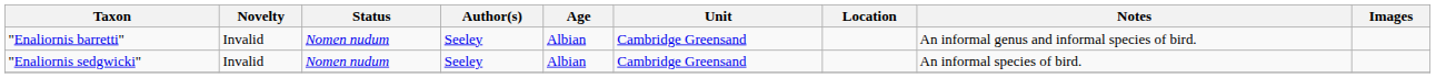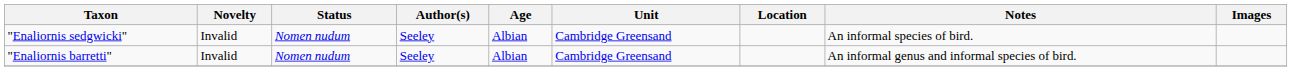 <table class="wikitable sortable" align="center" width="100%">
 <tr>
 <th>Taxon</th>
 <th>Novelty</th>
 <th>Status</th>
 <th>Author(s)</th>
 <th>Age</th>
 <th>Unit</th>
 <th>Location</th>
 <th>Notes</th>
 <th>Images</th>
 </tr>
 <tr>
+<td>"<a href='#'>Enaliornis sedgwicki</a>"</td>
+<td>Invalid</td>
+<td><em><a href='#'>Nomen nudum</a></em></td>
+<td><a href='#'>Seeley</a></td>
+<td><a href='#'>Albian</a></td>
+<td><a href='#'>Cambridge Greensand</a></td>
+<td></td>
+<td>An informal species of bird.</td>
+<td></td>
+</tr>
+<tr>
 <td>"<a href='#'>Enaliornis barretti</a>"</td>
 <td>Invalid</td>
 <td><em><a href='#'>Nomen nudum</a></em></td>
 <td><a href='#'>Seeley</a></td>
 <td><a href='#'>Albian</a></td>
 <td><a href='#'>Cambridge Greensand</a></td>
 <td></td>
 <td>An informal genus and informal species of bird.</td>
 <td></td>
 </tr>
 <tr>
-<td>"<a href='#'>Enaliornis sedgwicki</a>"</td>
-<td>Invalid</td>
-<td><em><a href='#'>Nomen nudum</a></em></td>
-<td><a href='#'>Seeley</a></td>
-<td><a href='#'>Albian</a></td>
-<td><a href='#'>Cambridge Greensand</a></td>
-<td></td>
-<td>An informal species of bird.</td>
-<td></td>
-</tr>
-<tr>
 </tr>
 </table>
